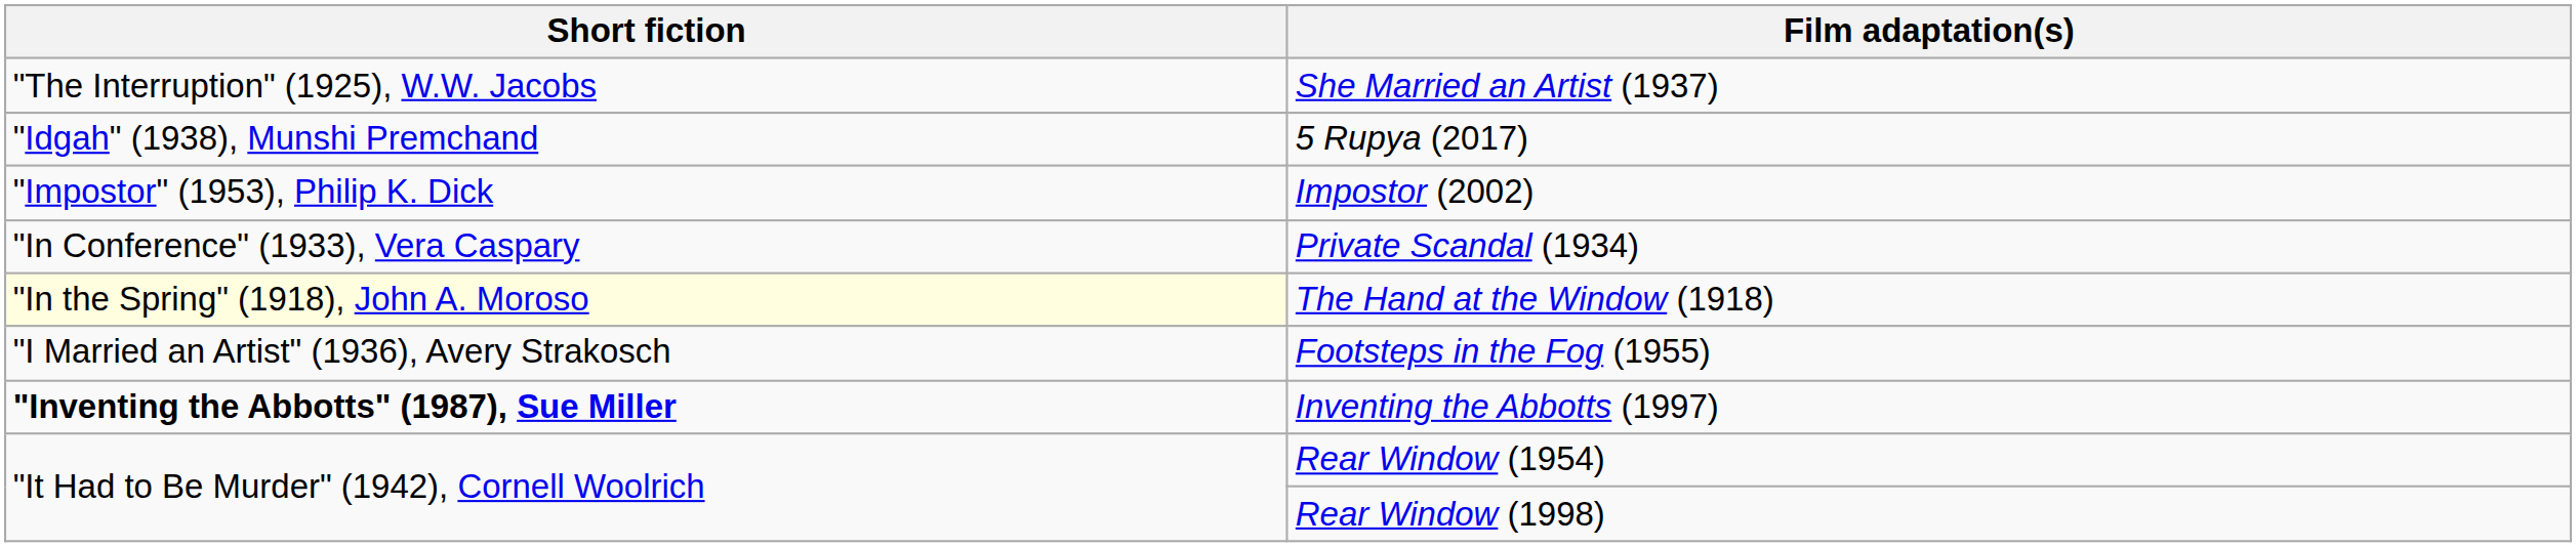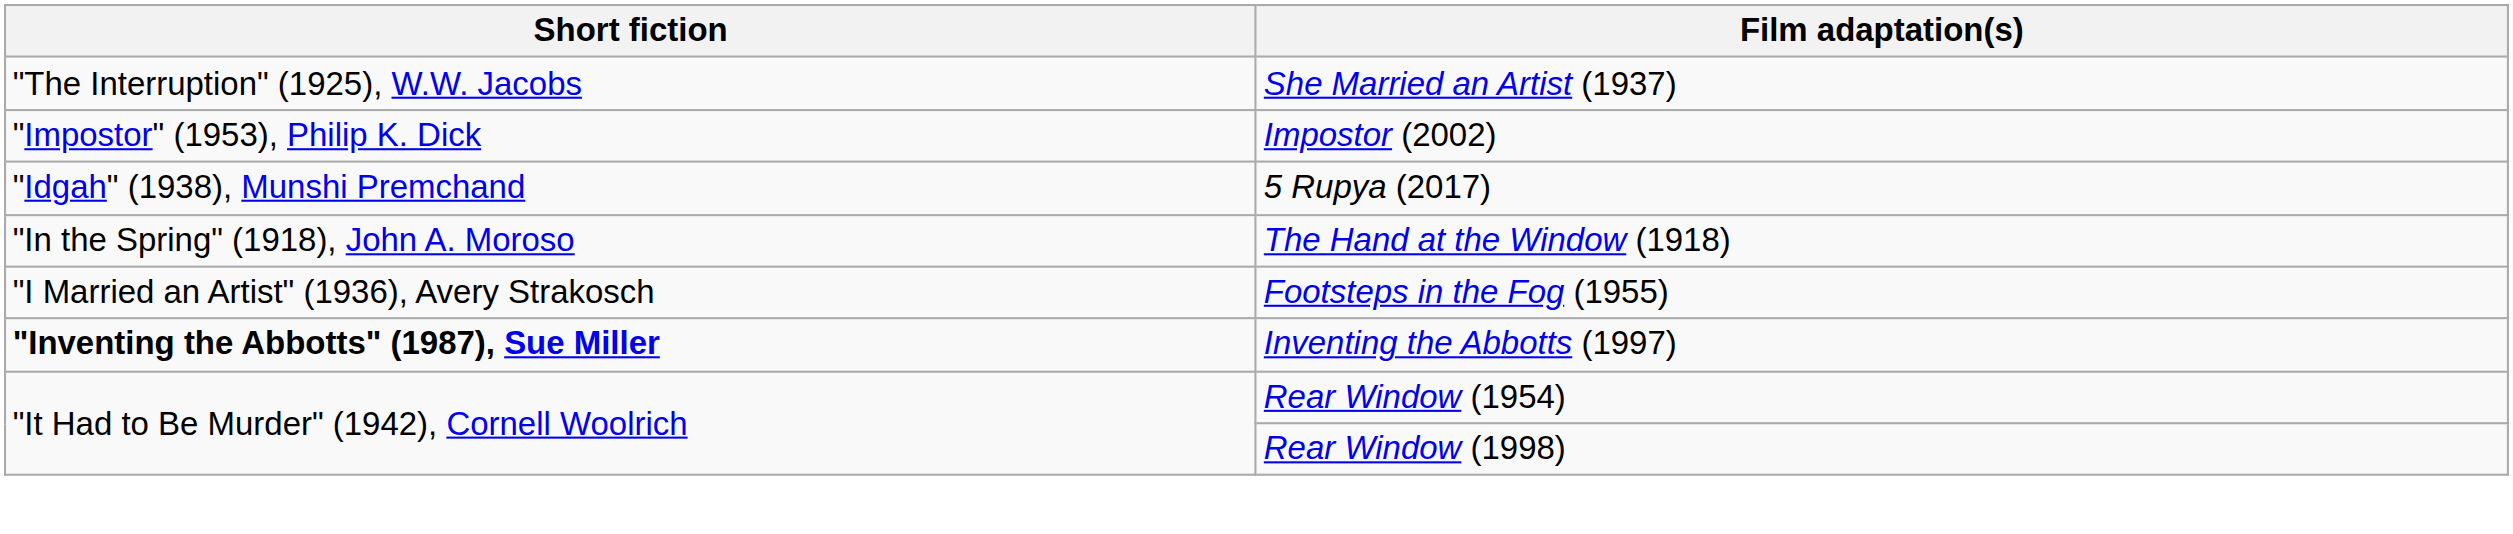 <table class="wikitable">
 <tr>
 <th width="600">Short fiction</th>
 <th width="600">Film adaptation(s)</th>
 </tr>
 <tr>
 <td>"The Interruption" (1925), <a href='#'>W.W. Jacobs</a></td>
 <td><em><a href='#'>She Married an Artist</a></em> (1937)</td>
 </tr>
 <tr>
+<td>"<a href='#'>Impostor</a>" (1953), <a href='#'>Philip K. Dick</a></td>
+<td><em><a href='#'>Impostor</a></em> (2002)</td>
+</tr>
+<tr>
 <td>"<a href='#'>Idgah</a>" (1938), <a href='#'>Munshi Premchand</a></td>
 <td><em>5 Rupya</em> (2017)</td>
 </tr>
 <tr>
-<td>"<a href='#'>Impostor</a>" (1953), <a href='#'>Philip K. Dick</a></td>
-<td><em><a href='#'>Impostor</a></em> (2002)</td>
-</tr>
-<tr>
-<td>"In Conference" (1933), <a href='#'>Vera Caspary</a></td>
-<td><em><a href='#'>Private Scandal</a></em> (1934)</td>
-</tr>
-<tr>
-<td style="background: lightyellow;">"In the Spring" (1918), <a href='#'>John A. Moroso</a></td>
+<td>"In the Spring" (1918), <a href='#'>John A. Moroso</a></td>
 <td><em><a href='#'>The Hand at the Window</a></em> (1918)</td>
 </tr>
 <tr>
 <td>"I Married an Artist" (1936), Avery Strakosch</td>
 <td><em><a href='#'>Footsteps in the Fog</a></em> (1955)</td>
 </tr>
 <tr>
 <td><strong>"Inventing the Abbotts" (1987), <a href='#'>Sue Miller</a></strong></td>
 <td><em><a href='#'>Inventing the Abbotts</a></em> (1997)</td>
 </tr>
 <tr>
 <td rowspan="2">"It Had to Be Murder" (1942), <a href='#'>Cornell Woolrich</a></td>
 <td><em><a href='#'>Rear Window</a></em> (1954)</td>
 </tr>
 <tr>
 <td><em><a href='#'>Rear Window</a></em> (1998)</td>
 </tr>
 </table>
